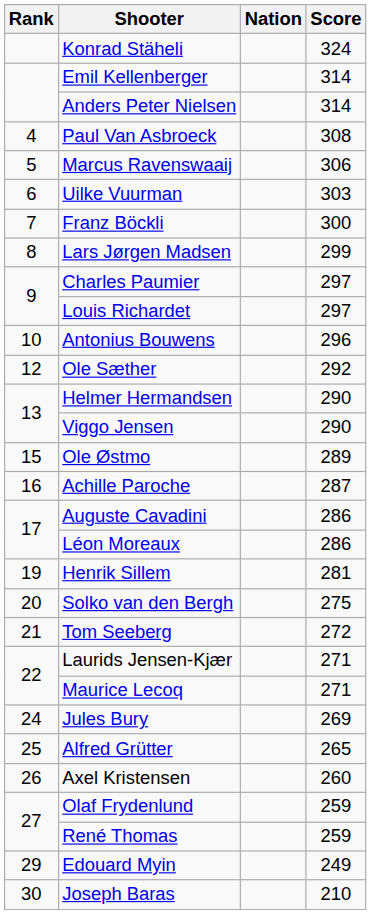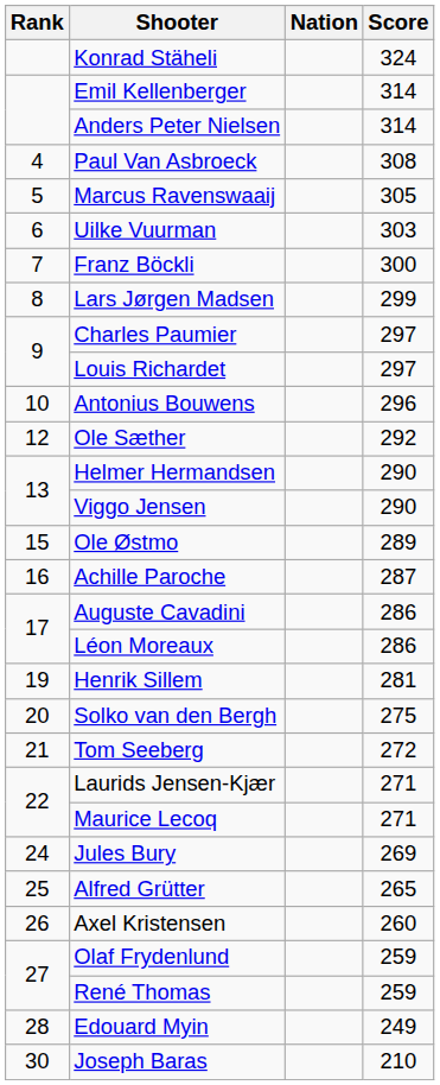 <table class="wikitable sortable" style="text-align:center">
 <tr>
 <th>Rank</th>
 <th>Shooter</th>
 <th>Nation</th>
 <th>Score</th>
 </tr>
 <tr>
 <td></td>
 <td align=left><a href='#'>Konrad Stäheli</a></td>
 <td align=left></td>
 <td>324</td>
 </tr>
 <tr>
 <td rowspan=2></td>
 <td align=left><a href='#'>Emil Kellenberger</a></td>
 <td align=left></td>
 <td>314</td>
 </tr>
 <tr>
 <td align=left><a href='#'>Anders Peter Nielsen</a></td>
 <td align=left></td>
 <td>314</td>
 </tr>
 <tr>
 <td>4</td>
 <td align=left><a href='#'>Paul Van Asbroeck</a></td>
 <td align=left></td>
 <td>308</td>
 </tr>
 <tr>
 <td>5</td>
 <td align=left><a href='#'>Marcus Ravenswaaij</a></td>
 <td align=left></td>
-<td>306</td>
+<td>305</td>
 </tr>
 <tr>
 <td>6</td>
 <td align=left><a href='#'>Uilke Vuurman</a></td>
 <td align=left></td>
 <td>303</td>
 </tr>
 <tr>
 <td>7</td>
 <td align=left><a href='#'>Franz Böckli</a></td>
 <td align=left></td>
 <td>300</td>
 </tr>
 <tr>
 <td>8</td>
 <td align=left><a href='#'>Lars Jørgen Madsen</a></td>
 <td align=left></td>
 <td>299</td>
 </tr>
 <tr>
 <td rowspan=2>9</td>
 <td align=left><a href='#'>Charles Paumier</a></td>
 <td align=left></td>
 <td>297</td>
 </tr>
 <tr>
 <td align=left><a href='#'>Louis Richardet</a></td>
 <td align=left></td>
 <td>297</td>
 </tr>
 <tr>
 <td>10</td>
 <td align=left><a href='#'>Antonius Bouwens</a></td>
 <td align=left></td>
 <td>296</td>
 </tr>
 <tr>
 <td>12</td>
 <td align=left><a href='#'>Ole Sæther</a></td>
 <td align=left></td>
 <td>292</td>
 </tr>
 <tr>
 <td rowspan=2>13</td>
 <td align=left><a href='#'>Helmer Hermandsen</a></td>
 <td align=left></td>
 <td>290</td>
 </tr>
 <tr>
 <td align=left><a href='#'>Viggo Jensen</a></td>
 <td align=left></td>
 <td>290</td>
 </tr>
 <tr>
 <td>15</td>
 <td align=left><a href='#'>Ole Østmo</a></td>
 <td align=left></td>
 <td>289</td>
 </tr>
 <tr>
 <td>16</td>
 <td align=left><a href='#'>Achille Paroche</a></td>
 <td align=left></td>
 <td>287</td>
 </tr>
 <tr>
 <td rowspan=2>17</td>
 <td align=left><a href='#'>Auguste Cavadini</a></td>
 <td align=left></td>
 <td>286</td>
 </tr>
 <tr>
 <td align=left><a href='#'>Léon Moreaux</a></td>
 <td align=left></td>
 <td>286</td>
 </tr>
 <tr>
 <td>19</td>
 <td align=left><a href='#'>Henrik Sillem</a></td>
 <td align=left></td>
 <td>281</td>
 </tr>
 <tr>
 <td>20</td>
 <td align=left><a href='#'>Solko van den Bergh</a></td>
 <td align=left></td>
 <td>275</td>
 </tr>
 <tr>
 <td>21</td>
 <td align=left><a href='#'>Tom Seeberg</a></td>
 <td align=left></td>
 <td>272</td>
 </tr>
 <tr>
 <td rowspan=2>22</td>
 <td align=left>Laurids Jensen-Kjær</td>
 <td align=left></td>
 <td>271</td>
 </tr>
 <tr>
 <td align=left><a href='#'>Maurice Lecoq</a></td>
 <td align=left></td>
 <td>271</td>
 </tr>
 <tr>
 <td>24</td>
 <td align=left><a href='#'>Jules Bury</a></td>
 <td align=left></td>
 <td>269</td>
 </tr>
 <tr>
 <td>25</td>
 <td align=left><a href='#'>Alfred Grütter</a></td>
 <td align=left></td>
 <td>265</td>
 </tr>
 <tr>
 <td>26</td>
 <td align=left>Axel Kristensen</td>
 <td align=left></td>
 <td>260</td>
 </tr>
 <tr>
 <td rowspan=2>27</td>
 <td align=left><a href='#'>Olaf Frydenlund</a></td>
 <td align=left></td>
 <td>259</td>
 </tr>
 <tr>
 <td align=left><a href='#'>René Thomas</a></td>
 <td align=left></td>
 <td>259</td>
 </tr>
 <tr>
-<td>29</td>
+<td>28</td>
 <td align=left><a href='#'>Edouard Myin</a></td>
 <td align=left></td>
 <td>249</td>
 </tr>
 <tr>
 <td>30</td>
 <td align=left><a href='#'>Joseph Baras</a></td>
 <td align=left></td>
 <td>210</td>
 </tr>
 </table>
